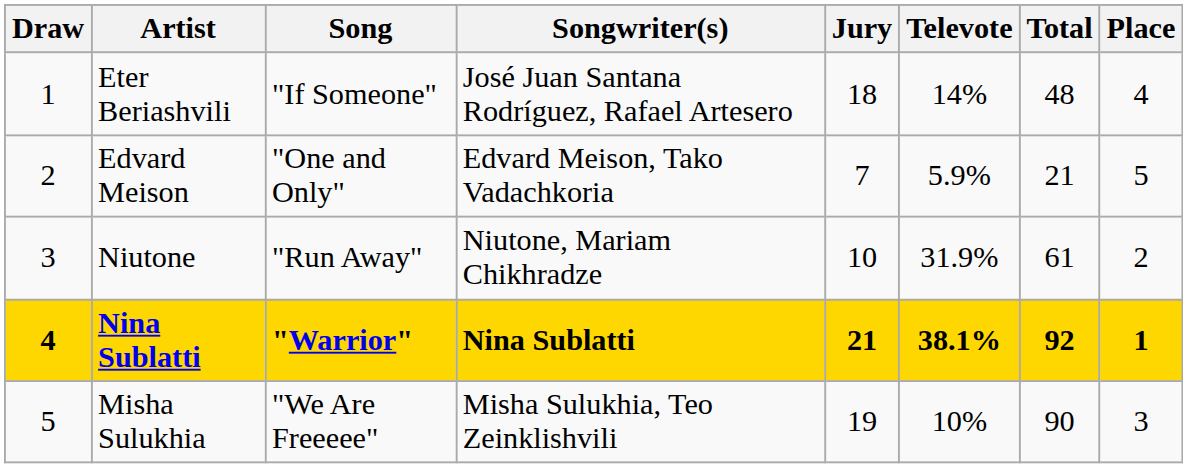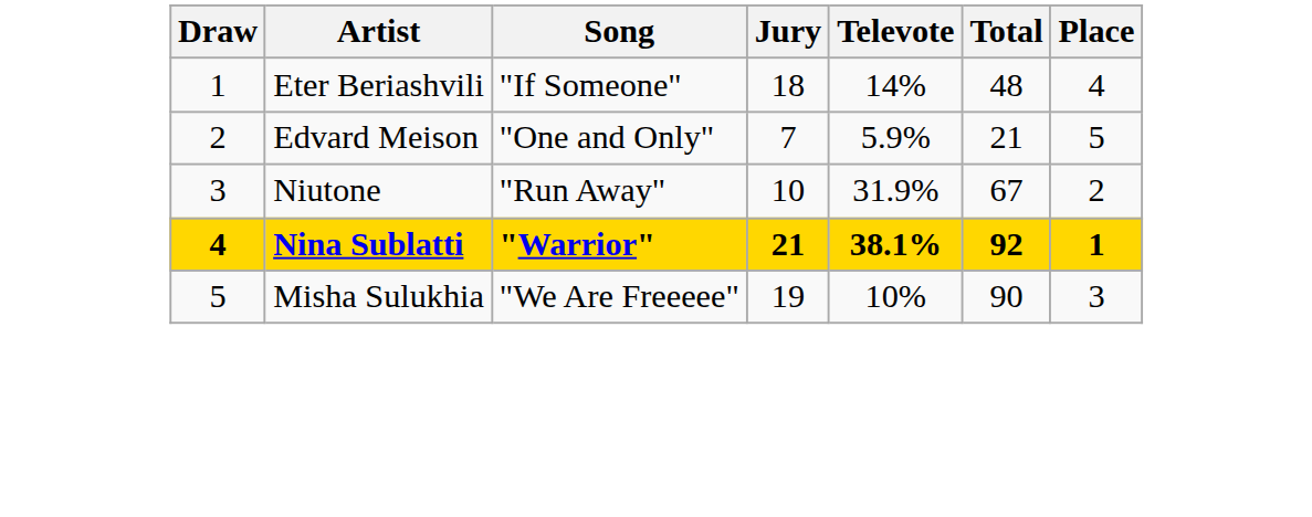 <table class="sortable wikitable" style="margin: 1em auto 1em auto; text-align:center">
 <tr>
 <th>Draw</th>
 <th>Artist</th>
 <th>Song</th>
-<th>Songwriter(s)</th>
 <th>Jury</th>
 <th>Televote</th>
 <th>Total</th>
 <th>Place</th>
 </tr>
 <tr>
 <td>1</td>
 <td align="left">Eter Beriashvili</td>
 <td align="left">"If Someone"</td>
-<td align="left">José Juan Santana Rodríguez, Rafael Artesero</td>
 <td>18</td>
 <td>14%</td>
 <td>48</td>
 <td>4</td>
 </tr>
 <tr>
 <td>2</td>
 <td align="left">Edvard Meison</td>
 <td align="left">"One and Only"</td>
-<td align="left">Edvard Meison, Tako Vadachkoria</td>
 <td>7</td>
 <td>5.9%</td>
 <td>21</td>
 <td>5</td>
 </tr>
 <tr>
 <td>3</td>
 <td align="left">Niutone</td>
 <td align="left">"Run Away"</td>
-<td align="left">Niutone, Mariam Chikhradze</td>
 <td>10</td>
 <td>31.9%</td>
-<td>61</td>
+<td>67</td>
 <td>2</td>
 </tr>
 <tr style="font-weight:bold; background:gold;">
 <td>4</td>
 <td align="left"><a href='#'>Nina Sublatti</a></td>
 <td align="left">"<a href='#'>Warrior</a>"</td>
-<td align="left">Nina Sublatti</td>
 <td>21</td>
 <td>38.1%</td>
 <td>92</td>
 <td>1</td>
 </tr>
 <tr>
 <td>5</td>
 <td align="left">Misha Sulukhia</td>
 <td align="left">"We Are Freeeee"</td>
-<td align="left">Misha Sulukhia, Teo Zeinklishvili</td>
 <td>19</td>
 <td>10%</td>
 <td>90</td>
 <td>3</td>
 </tr>
 </table>
